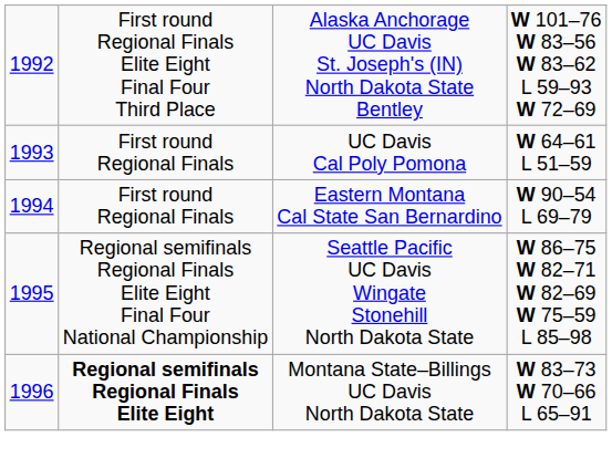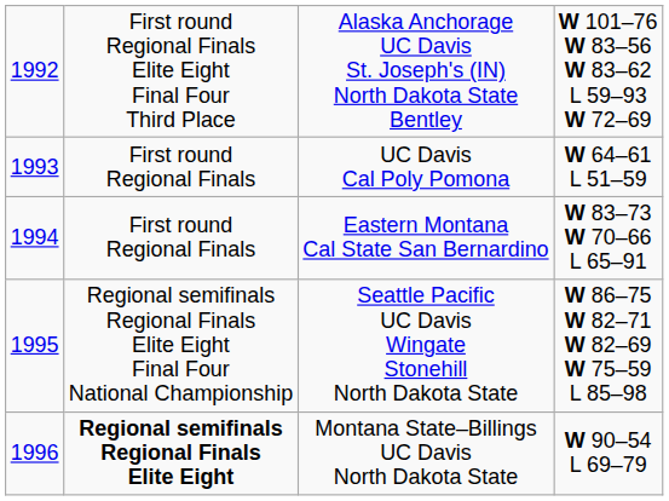 <table class="wikitable">
 <tr align="center">
 <td><a href='#'>1992</a></td>
 <td>First round<br>Regional Finals<br>Elite Eight<br>Final Four<br>Third Place</td>
 <td><a href='#'>Alaska Anchorage</a><br><a href='#'>UC Davis</a><br><a href='#'>St. Joseph's (IN)</a><br><a href='#'>North Dakota State</a><br><a href='#'>Bentley</a></td>
 <td><strong>W</strong> 101–76<br><strong>W</strong> 83–56<br><strong>W</strong> 83–62<br>L 59–93<br><strong>W</strong> 72–69</td>
 </tr>
 <tr align="center">
 <td><a href='#'>1993</a></td>
 <td>First round<br>Regional Finals</td>
 <td>UC Davis<br><a href='#'>Cal Poly Pomona</a></td>
 <td><strong>W</strong> 64–61<br>L 51–59</td>
 </tr>
 <tr align="center">
 <td><a href='#'>1994</a></td>
 <td>First round<br>Regional Finals</td>
 <td><a href='#'>Eastern Montana</a><br><a href='#'>Cal State San Bernardino</a></td>
-<td><strong>W</strong> 90–54<br>L 69–79</td>
+<td><strong>W</strong> 83–73<br><strong>W</strong> 70–66<br>L 65–91</td>
 </tr>
 <tr align="center">
 <td><a href='#'>1995</a></td>
 <td>Regional semifinals<br>Regional Finals<br>Elite Eight<br>Final Four<br>National Championship</td>
 <td><a href='#'>Seattle Pacific</a><br>UC Davis<br><a href='#'>Wingate</a><br><a href='#'>Stonehill</a><br>North Dakota State</td>
 <td><strong>W</strong> 86–75<br><strong>W</strong> 82–71<br><strong>W</strong> 82–69<br><strong>W</strong> 75–59<br>L 85–98</td>
 </tr>
 <tr align="center">
 <td><a href='#'>1996</a></td>
 <td><strong>Regional semifinals<br>Regional Finals<br>Elite Eight</strong></td>
 <td>Montana State–Billings<br>UC Davis<br>North Dakota State</td>
-<td><strong>W</strong> 83–73<br><strong>W</strong> 70–66<br>L 65–91</td>
+<td><strong>W</strong> 90–54<br>L 69–79</td>
 </tr>
 </table>
